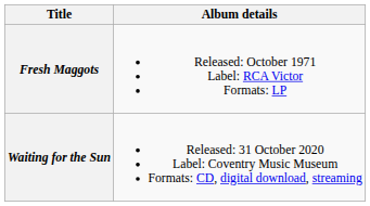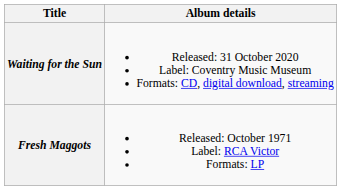 <table class="wikitable plainrowheaders" style="text-align:center;">
 <tr>
 <th scope="col">Title</th>
 <th scope="col">Album details</th>
 </tr>
 <tr>
+<th scope="row"><em>Waiting for the Sun</em></th>
+<td><br><ul><li>Released: 31 October 2020</li><li>Label: Coventry Music Museum</li><li>Formats: <a href='#'>CD</a>, <a href='#'>digital download</a>, <a href='#'>streaming</a></li></ul></td>
+</tr>
+<tr>
 <th scope="row"><em>Fresh Maggots</em></th>
 <td><br><ul><li>Released: October 1971</li><li>Label: <a href='#'>RCA Victor</a></li><li>Formats: <a href='#'>LP</a></li></ul></td>
 </tr>
-<tr>
-<th scope="row"><em>Waiting for the Sun</em></th>
-<td><br><ul><li>Released: 31 October 2020</li><li>Label: Coventry Music Museum</li><li>Formats: <a href='#'>CD</a>, <a href='#'>digital download</a>, <a href='#'>streaming</a></li></ul></td>
-</tr>
 </table>
